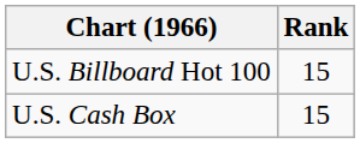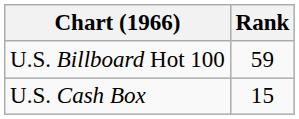 <table class="wikitable sortable">
 <tr>
 <th align="left">Chart (1966)</th>
 <th style="text-align:center;">Rank</th>
 </tr>
 <tr>
 <td>U.S. <em>Billboard</em> Hot 100</td>
-<td style="text-align:center;">15</td>
+<td style="text-align:center;">59</td>
 </tr>
 <tr>
 <td>U.S. <em>Cash Box</em></td>
 <td style="text-align:center;">15</td>
 </tr>
 </table>
